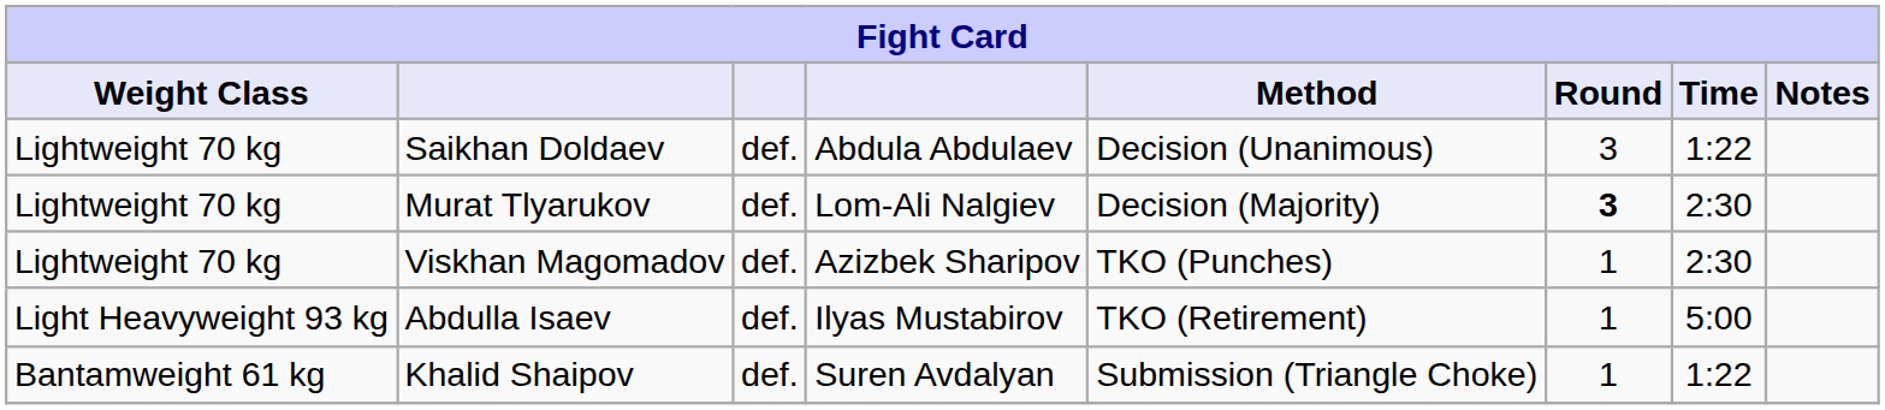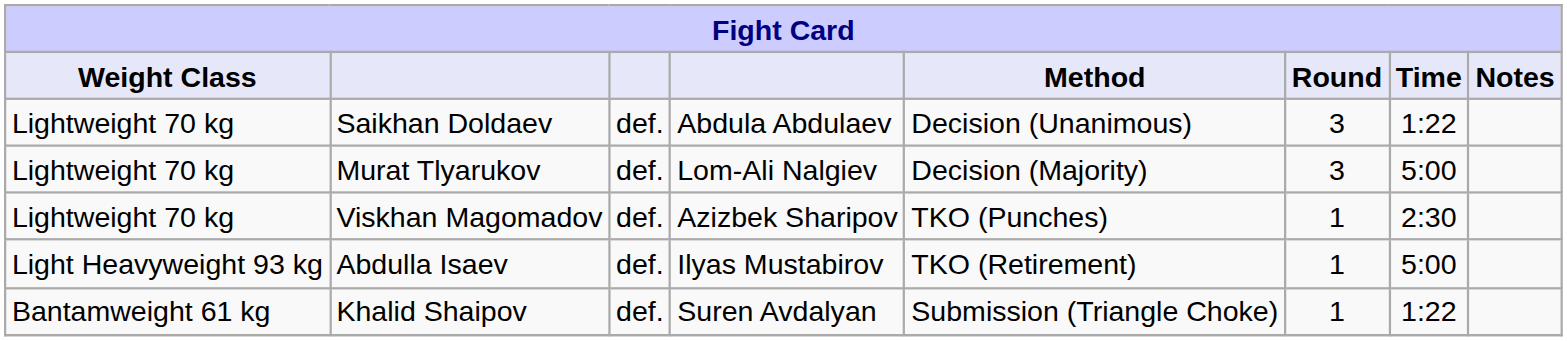 <table class="wikitable" style="font-size: 80%;">
 <tr>
 <th colspan="8" style="background-color: #ccf; color: #000080; text-align: center;"><strong>Fight Card</strong></th>
 </tr>
 <tr>
 <th colspan="1" style="background-color: #E6E8FA; color: #000000; text-align: center;">Weight Class</th>
 <th colspan="1" style="background-color: #E6E8FA; color: #000000; text-align: center;"></th>
 <th colspan="1" style="background-color: #E6E8FA; color: #000000; text-align: center;"></th>
 <th colspan="1" style="background-color: #E6E8FA; color: #000000; text-align: center;"></th>
 <th colspan="1" style="background-color: #E6E8FA; color: #000000; text-align: center;">Method</th>
 <th colspan="1" style="background-color: #E6E8FA; color: #000000; text-align: center;">Round</th>
 <th colspan="1" style="background-color: #E6E8FA; color: #000000; text-align: center;">Time</th>
 <th colspan="1" style="background-color: #E6E8FA; color: #000000; text-align: center;">Notes</th>
 </tr>
 <tr>
 <td>Lightweight 70 kg</td>
 <td> Saikhan Doldaev</td>
 <td>def.</td>
 <td> Abdula Abdulaev</td>
 <td>Decision (Unanimous)</td>
 <td align=center>3</td>
 <td align=center>1:22</td>
 <td></td>
 </tr>
 <tr>
 <td>Lightweight 70 kg</td>
 <td> Murat Tlyarukov</td>
 <td>def.</td>
 <td> Lom-Ali Nalgiev</td>
 <td>Decision (Majority)</td>
-<td align=center><strong>3</strong></td>
-<td align=center>2:30</td>
+<td align=center>3</td>
+<td align=center>5:00</td>
 <td></td>
 </tr>
 <tr>
 <td>Lightweight 70 kg</td>
 <td> Viskhan Magomadov</td>
 <td>def.</td>
 <td> Azizbek Sharipov</td>
 <td>TKO (Punches)</td>
 <td align=center>1</td>
 <td align=center>2:30</td>
 <td></td>
 </tr>
 <tr>
 <td>Light Heavyweight 93 kg</td>
 <td> Abdulla Isaev</td>
 <td>def.</td>
 <td> Ilyas Mustabirov</td>
 <td>TKO (Retirement)</td>
 <td align=center>1</td>
 <td align=center>5:00</td>
 <td></td>
 </tr>
 <tr>
 <td>Bantamweight 61 kg</td>
 <td> Khalid Shaipov</td>
 <td>def.</td>
 <td> Suren Avdalyan</td>
 <td>Submission (Triangle Choke)</td>
 <td align=center>1</td>
 <td align=center>1:22</td>
 <td></td>
 </tr>
 <tr>
 </tr>
 </table>
